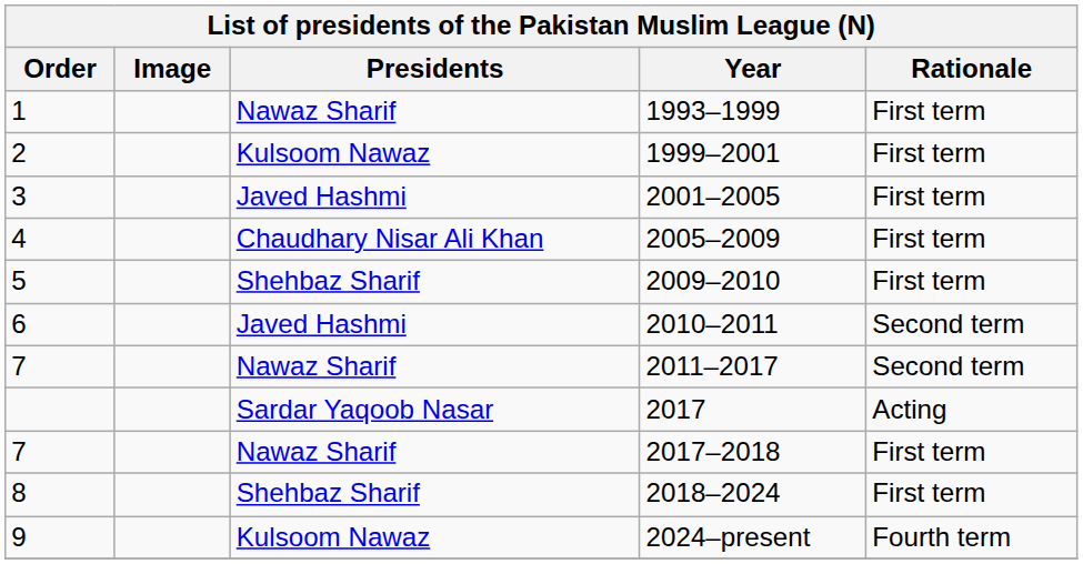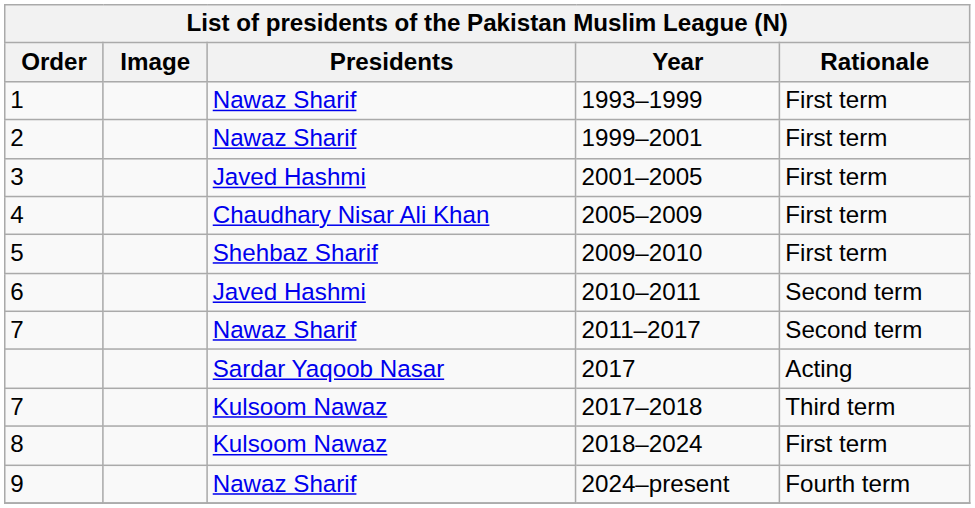 <table class="wikitable sortable" style="min-width:40em">
 <tr>
 <th colspan=5>List of presidents of the Pakistan Muslim League (N)</th>
 </tr>
 <tr>
 <th>Order</th>
 <th>Image</th>
 <th>Presidents</th>
 <th>Year</th>
 <th>Rationale</th>
 </tr>
 <tr>
 <td>1</td>
 <td></td>
 <td><a href='#'>Nawaz Sharif</a></td>
 <td>1993–1999</td>
 <td>First term</td>
 </tr>
 <tr>
 <td>2</td>
 <td></td>
-<td><a href='#'>Kulsoom Nawaz</a></td>
+<td><a href='#'>Nawaz Sharif</a></td>
 <td>1999–2001</td>
 <td>First term</td>
 </tr>
 <tr>
 <td>3</td>
 <td></td>
 <td><a href='#'>Javed Hashmi</a></td>
 <td>2001–2005</td>
 <td>First term</td>
 </tr>
 <tr>
 <td>4</td>
 <td></td>
 <td><a href='#'>Chaudhary Nisar Ali Khan</a></td>
 <td>2005–2009</td>
 <td>First term</td>
 </tr>
 <tr>
 <td>5</td>
 <td></td>
 <td><a href='#'>Shehbaz Sharif</a></td>
 <td>2009–2010</td>
 <td>First term</td>
 </tr>
 <tr>
 <td>6</td>
 <td></td>
 <td><a href='#'>Javed Hashmi</a></td>
 <td>2010–2011</td>
 <td>Second term</td>
 </tr>
 <tr>
 <td>7</td>
 <td></td>
 <td><a href='#'>Nawaz Sharif</a></td>
 <td>2011–2017</td>
 <td>Second term</td>
 </tr>
 <tr>
 <td></td>
 <td></td>
 <td><a href='#'>Sardar Yaqoob Nasar</a></td>
 <td>2017</td>
 <td>Acting</td>
 </tr>
 <tr>
 <td>7</td>
 <td></td>
-<td><a href='#'>Nawaz Sharif</a></td>
+<td><a href='#'>Kulsoom Nawaz</a></td>
 <td>2017–2018</td>
-<td>First term</td>
+<td>Third term</td>
 </tr>
 <tr>
 <td>8</td>
 <td></td>
-<td><a href='#'>Shehbaz Sharif</a></td>
+<td><a href='#'>Kulsoom Nawaz</a></td>
 <td>2018–2024</td>
 <td>First term</td>
 </tr>
 <tr>
 <td>9</td>
 <td></td>
-<td><a href='#'>Kulsoom Nawaz</a></td>
+<td><a href='#'>Nawaz Sharif</a></td>
 <td>2024–present</td>
 <td>Fourth term</td>
 </tr>
 <tr>
 </tr>
 </table>
